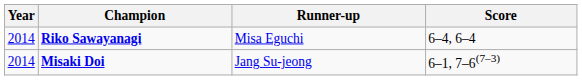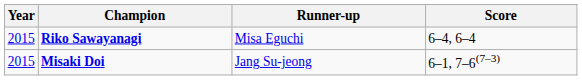 <table class="wikitable" style="font-size:90%">
 <tr>
 <th>Year</th>
 <th width="200">Champion</th>
 <th width="200">Runner-up</th>
 <th width="155">Score</th>
 </tr>
 <tr>
-<td><a href='#'>2014</a></td>
+<td><a href='#'>2015</a></td>
 <td> <strong><a href='#'>Riko Sawayanagi</a></strong></td>
 <td> <a href='#'>Misa Eguchi</a></td>
 <td>6–4, 6–4</td>
 </tr>
 <tr>
-<td><a href='#'>2014</a></td>
+<td><a href='#'>2015</a></td>
 <td> <strong><a href='#'>Misaki Doi</a></strong></td>
 <td> <a href='#'>Jang Su-jeong</a></td>
 <td>6–1, 7–6<sup>(7–3)</sup></td>
 </tr>
 </table>
